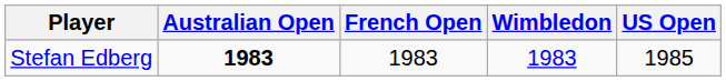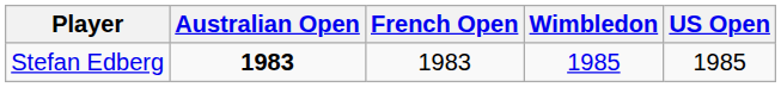 <table class="wikitable" style="text-align:center;">
 <tr>
 <th>Player</th>
 <th><a href='#'>Australian Open</a></th>
 <th><a href='#'>French Open</a></th>
 <th><a href='#'>Wimbledon</a></th>
 <th><a href='#'>US Open</a></th>
 </tr>
 <tr>
 <td style="text-align:left;"> <a href='#'>Stefan Edberg</a></td>
 <td><strong>1983</strong></td>
 <td>1983</td>
-<td><a href='#'>1983</a></td>
+<td><a href='#'>1985</a></td>
 <td>1985</td>
 </tr>
 </table>
